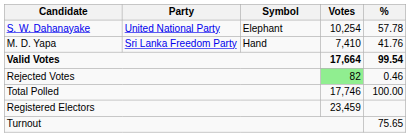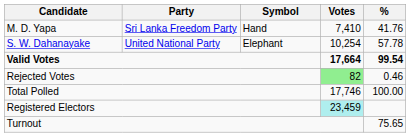 <table class="wikitable" border="1" style="text-align:right;">
 <tr>
 <th align=left width="180">Candidate</th>
 <th align=left width="180">Party</th>
 <th align=left width="120">Symbol</th>
 <th align=left width="60">Votes</th>
 <th align=left width="60">%</th>
 </tr>
 <tr>
+<td align=left>M. D. Yapa</td>
+<td align=left><a href='#'>Sri Lanka Freedom Party</a></td>
+<td align=left>Hand</td>
+<td align=right>7,410</td>
+<td align=right>41.76</td>
+</tr>
+<tr>
 <td align=left><a href='#'>S. W. Dahanayake</a></td>
 <td align=left><a href='#'>United National Party</a></td>
 <td align=left>Elephant</td>
 <td align=right>10,254</td>
 <td align=right>57.78</td>
-</tr>
-<tr>
-<td align=left>M. D. Yapa</td>
-<td align=left><a href='#'>Sri Lanka Freedom Party</a></td>
-<td align=left>Hand</td>
-<td align=right>7,410</td>
-<td align=right>41.76</td>
 </tr>
 <tr>
 <td align=left colspan=3><strong>Valid Votes</strong></td>
 <td align=right><strong>17,664</strong></td>
 <td align=right><strong>99.54</strong></td>
 </tr>
 <tr>
 <td align=left colspan=3>Rejected Votes</td>
 <td align=right style="background: lightgreen;">82</td>
 <td align=right>0.46</td>
 </tr>
 <tr>
 <td align=left colspan=3>Total Polled</td>
 <td align=right>17,746</td>
 <td align=right>100.00</td>
 </tr>
 <tr>
 <td align=left colspan=3>Registered Electors</td>
-<td align=right>23,459</td>
+<td align=right style="background: paleturquoise;">23,459</td>
 <td></td>
 </tr>
 <tr>
 <td align=left colspan=4>Turnout</td>
 <td align=right>75.65</td>
 </tr>
 </table>
